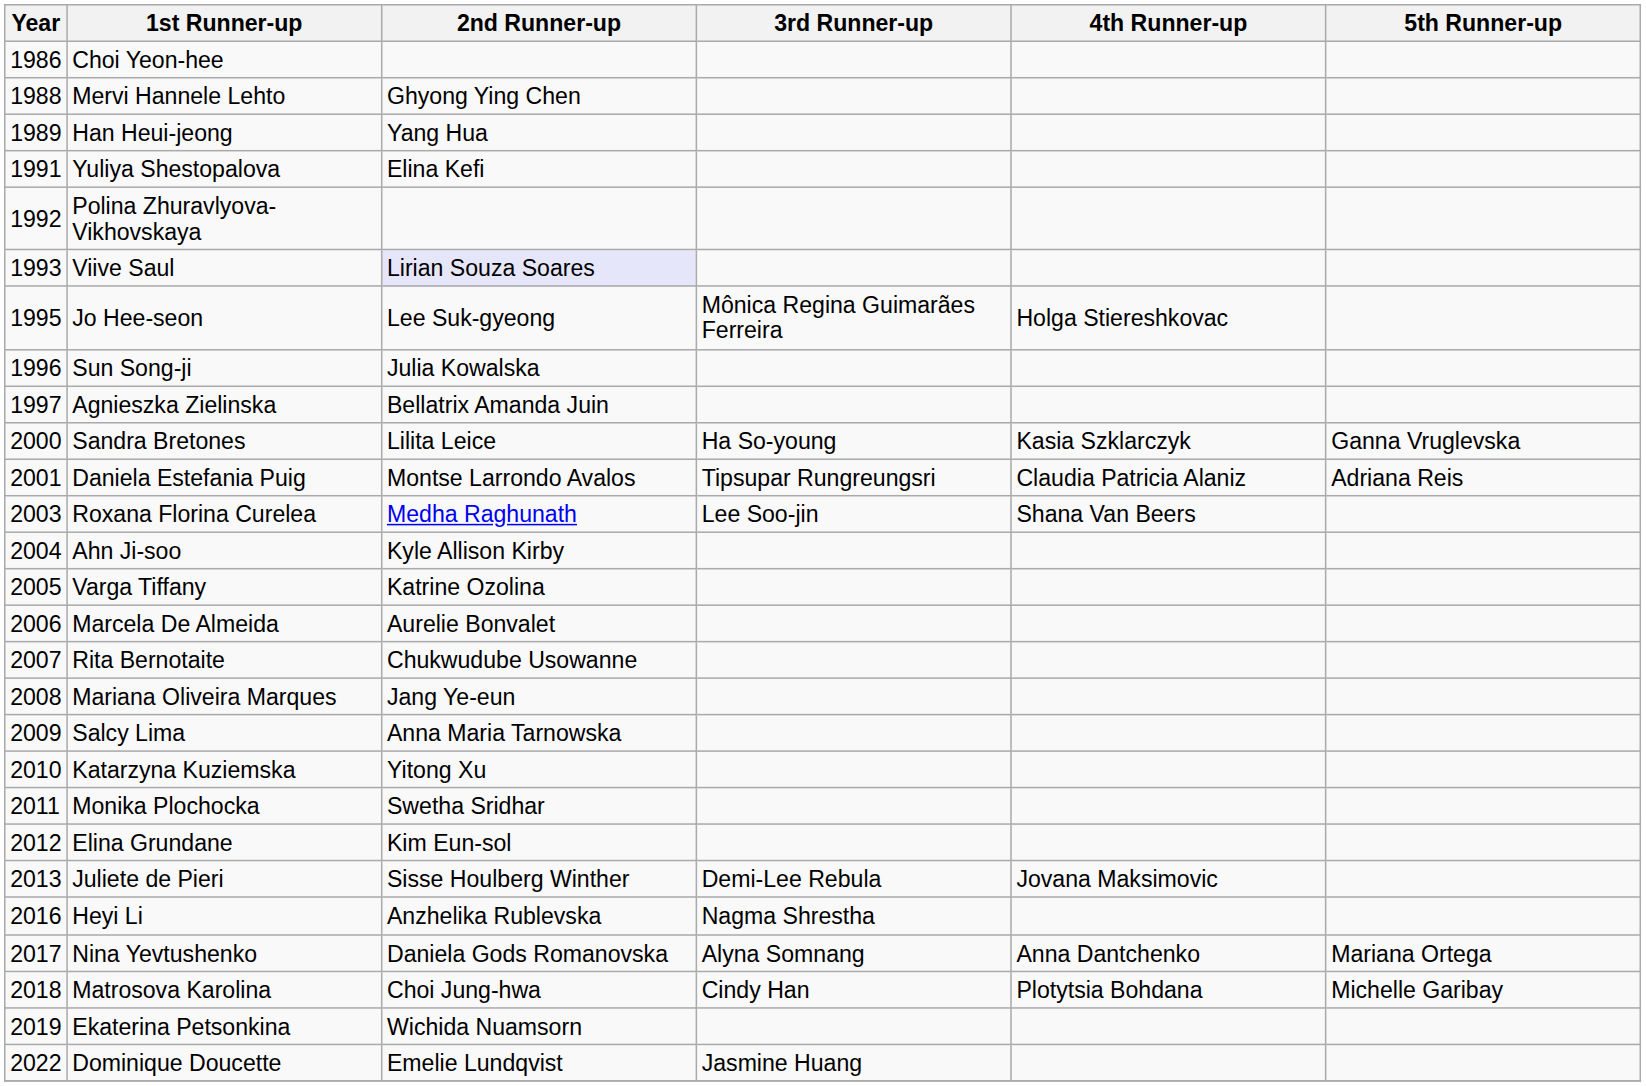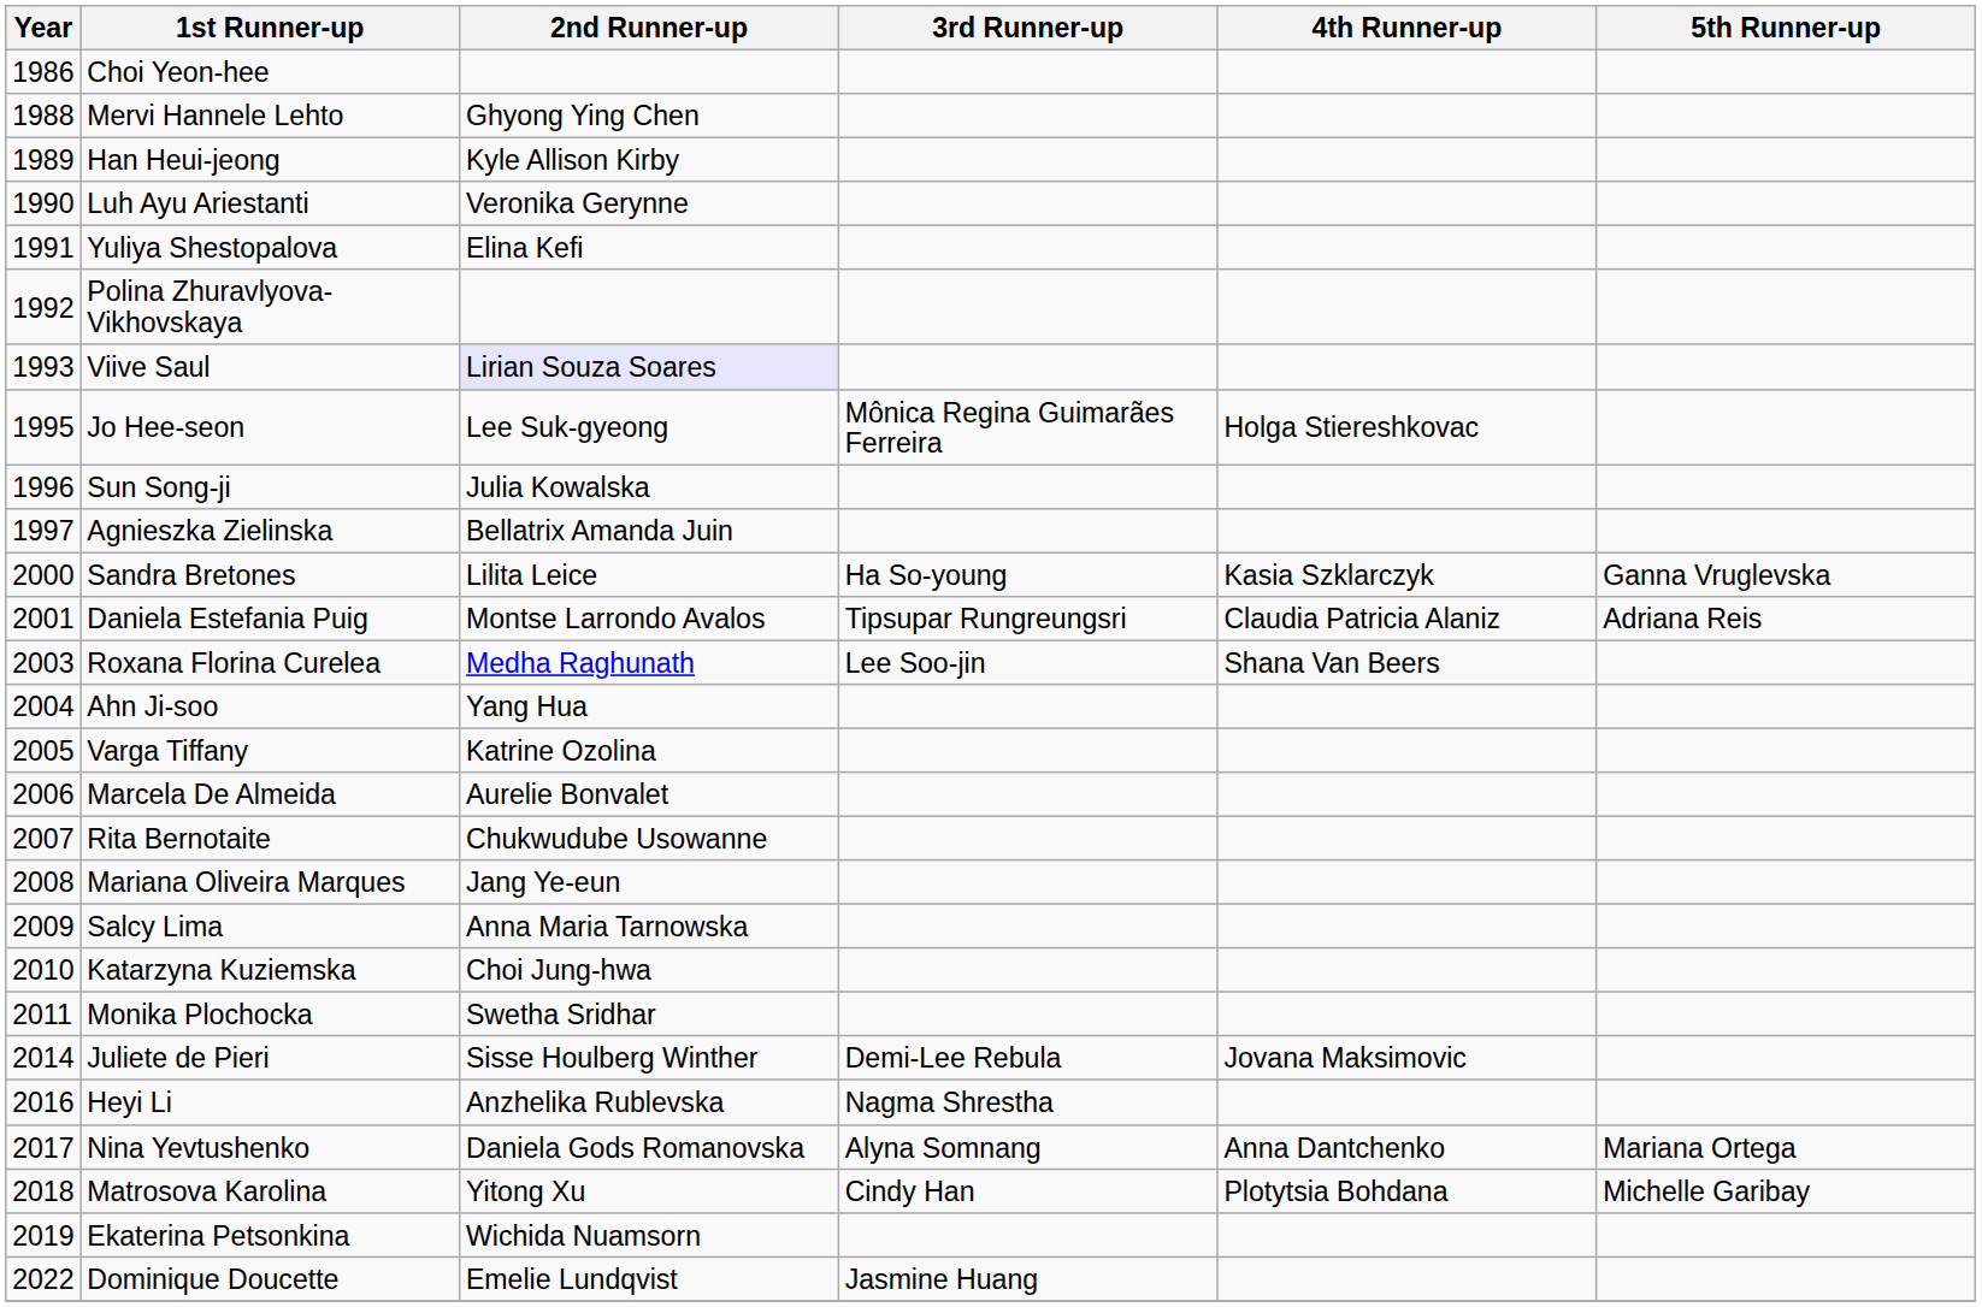 <table class="wikitable sortable" style="font-size: 95%;">
 <tr>
 <th width="10">Year</th>
 <th width="200">1st Runner-up</th>
 <th width="200">2nd Runner-up</th>
 <th width="200">3rd Runner-up</th>
 <th width="200">4th Runner-up</th>
 <th width="200">5th Runner-up</th>
 </tr>
 <tr>
 <td>1986</td>
 <td>Choi Yeon-hee <br> </td>
 <td></td>
 <td></td>
 <td></td>
 <td></td>
 </tr>
 <tr>
 <td>1988</td>
 <td>Mervi Hannele Lehto <br> </td>
 <td>Ghyong Ying Chen <br> </td>
 <td></td>
 <td></td>
 <td></td>
 </tr>
 <tr>
 <td>1989</td>
 <td>Han Heui-jeong <br> </td>
-<td>Yang Hua <br> </td>
+<td>Kyle Allison Kirby <br> </td>
+<td></td>
+<td></td>
+<td></td>
+</tr>
+<tr>
+<td>1990</td>
+<td>Luh Ayu Ariestanti <br> </td>
+<td>Veronika Gerynne <br> </td>
 <td></td>
 <td></td>
 <td></td>
 </tr>
 <tr>
 <td>1991</td>
 <td>Yuliya Shestopalova <br> </td>
 <td>Elina Kefi <br> </td>
 <td></td>
 <td></td>
 <td></td>
 </tr>
 <tr>
 <td>1992</td>
 <td>Polina Zhuravlyova-Vikhovskaya <br> </td>
 <td></td>
 <td></td>
 <td></td>
 <td></td>
 </tr>
 <tr>
 <td>1993</td>
 <td>Viive Saul <br> </td>
 <td style="background: lavender;">Lirian Souza Soares <br> </td>
 <td></td>
 <td></td>
 <td></td>
 </tr>
 <tr>
 <td>1995</td>
 <td>Jo Hee-seon <br> </td>
 <td>Lee Suk-gyeong <br> </td>
 <td>Mônica Regina Guimarães Ferreira <br> </td>
 <td>Holga Stiereshkovac <br> </td>
 <td></td>
 </tr>
 <tr>
 <td>1996</td>
 <td>Sun Song-ji <br> </td>
 <td>Julia Kowalska <br> </td>
 <td></td>
 <td></td>
 <td></td>
 </tr>
 <tr>
 <td>1997</td>
 <td>Agnieszka Zielinska <br> </td>
 <td>Bellatrix Amanda Juin <br> </td>
 <td></td>
 <td></td>
 <td></td>
 </tr>
 <tr>
 <td>2000</td>
 <td>Sandra Bretones <br> </td>
 <td>Lilita Leice <br> </td>
 <td>Ha So-young <br> </td>
 <td>Kasia Szklarczyk <br> </td>
 <td>Ganna Vruglevska <br> </td>
 </tr>
 <tr>
 <td>2001</td>
 <td>Daniela Estefania Puig <br> </td>
 <td>Montse Larrondo Avalos <br> </td>
 <td>Tipsupar Rungreungsri <br> </td>
 <td>Claudia Patricia Alaniz <br> </td>
 <td>Adriana Reis <br> </td>
 </tr>
 <tr>
 <td>2003</td>
 <td>Roxana Florina Curelea <br> </td>
 <td><a href='#'>Medha Raghunath</a> <br> </td>
 <td>Lee Soo-jin <br> </td>
 <td>Shana Van Beers <br> </td>
 <td></td>
 </tr>
 <tr>
 <td>2004</td>
 <td>Ahn Ji-soo <br> </td>
-<td>Kyle Allison Kirby <br> </td>
+<td>Yang Hua <br> </td>
 <td></td>
 <td></td>
 <td></td>
 </tr>
 <tr>
 <td>2005</td>
 <td>Varga Tiffany <br> </td>
 <td>Katrine Ozolina <br> </td>
 <td></td>
 <td></td>
 <td></td>
 </tr>
 <tr>
 <td>2006</td>
 <td>Marcela De Almeida <br> </td>
 <td>Aurelie Bonvalet <br> </td>
 <td></td>
 <td></td>
 <td></td>
 </tr>
 <tr>
 <td>2007</td>
 <td>Rita Bernotaite <br> </td>
 <td>Chukwudube Usowanne <br> </td>
 <td></td>
 <td></td>
 <td></td>
 </tr>
 <tr>
 <td>2008</td>
 <td>Mariana Oliveira Marques <br> </td>
 <td>Jang Ye-eun <br> </td>
 <td></td>
 <td></td>
 <td></td>
 </tr>
 <tr>
 <td>2009</td>
 <td>Salcy Lima <br> </td>
 <td>Anna Maria Tarnowska <br> </td>
 <td></td>
 <td></td>
 <td></td>
 </tr>
 <tr>
 <td>2010</td>
 <td>Katarzyna Kuziemska <br> </td>
-<td>Yitong Xu <br> </td>
+<td>Choi Jung-hwa <br> </td>
 <td></td>
 <td></td>
 <td></td>
 </tr>
 <tr>
 <td>2011</td>
 <td>Monika Plochocka <br> </td>
 <td>Swetha Sridhar <br> </td>
 <td></td>
 <td></td>
 <td></td>
 </tr>
 <tr>
-<td>2012</td>
-<td>Elina Grundane <br> </td>
-<td>Kim Eun-sol <br> </td>
-<td></td>
-<td></td>
-<td></td>
-</tr>
-<tr>
-<td>2013</td>
+<td>2014</td>
 <td>Juliete de Pieri <br> </td>
 <td>Sisse Houlberg Winther <br> </td>
 <td>Demi-Lee Rebula <br> </td>
 <td>Jovana Maksimovic <br> </td>
 <td></td>
 </tr>
 <tr>
 <td>2016</td>
 <td>Heyi Li <br> </td>
 <td>Anzhelika Rublevska <br> </td>
 <td>Nagma Shrestha <br> </td>
 <td></td>
 <td></td>
 </tr>
 <tr>
 <td>2017</td>
 <td>Nina Yevtushenko <br> </td>
 <td>Daniela Gods Romanovska <br> </td>
 <td>Alyna Somnang <br> </td>
 <td>Anna Dantchenko <br> </td>
 <td>Mariana Ortega <br> </td>
 </tr>
 <tr>
 <td>2018</td>
 <td>Matrosova Karolina <br> </td>
-<td>Choi Jung-hwa <br> </td>
+<td>Yitong Xu <br> </td>
 <td>Cindy Han<br> </td>
 <td>Plotytsia Bohdana <br> </td>
 <td>Michelle Garibay <br> </td>
 </tr>
 <tr>
 <td>2019</td>
 <td>Ekaterina Petsonkina <br> </td>
 <td>Wichida Nuamsorn <br> </td>
 <td></td>
 <td></td>
 <td></td>
 </tr>
 <tr>
 <td>2022</td>
 <td>Dominique Doucette <br> </td>
 <td>Emelie Lundqvist <br> </td>
 <td>Jasmine Huang <br> </td>
 <td></td>
 <td></td>
 </tr>
 <tr>
 </tr>
 </table>
